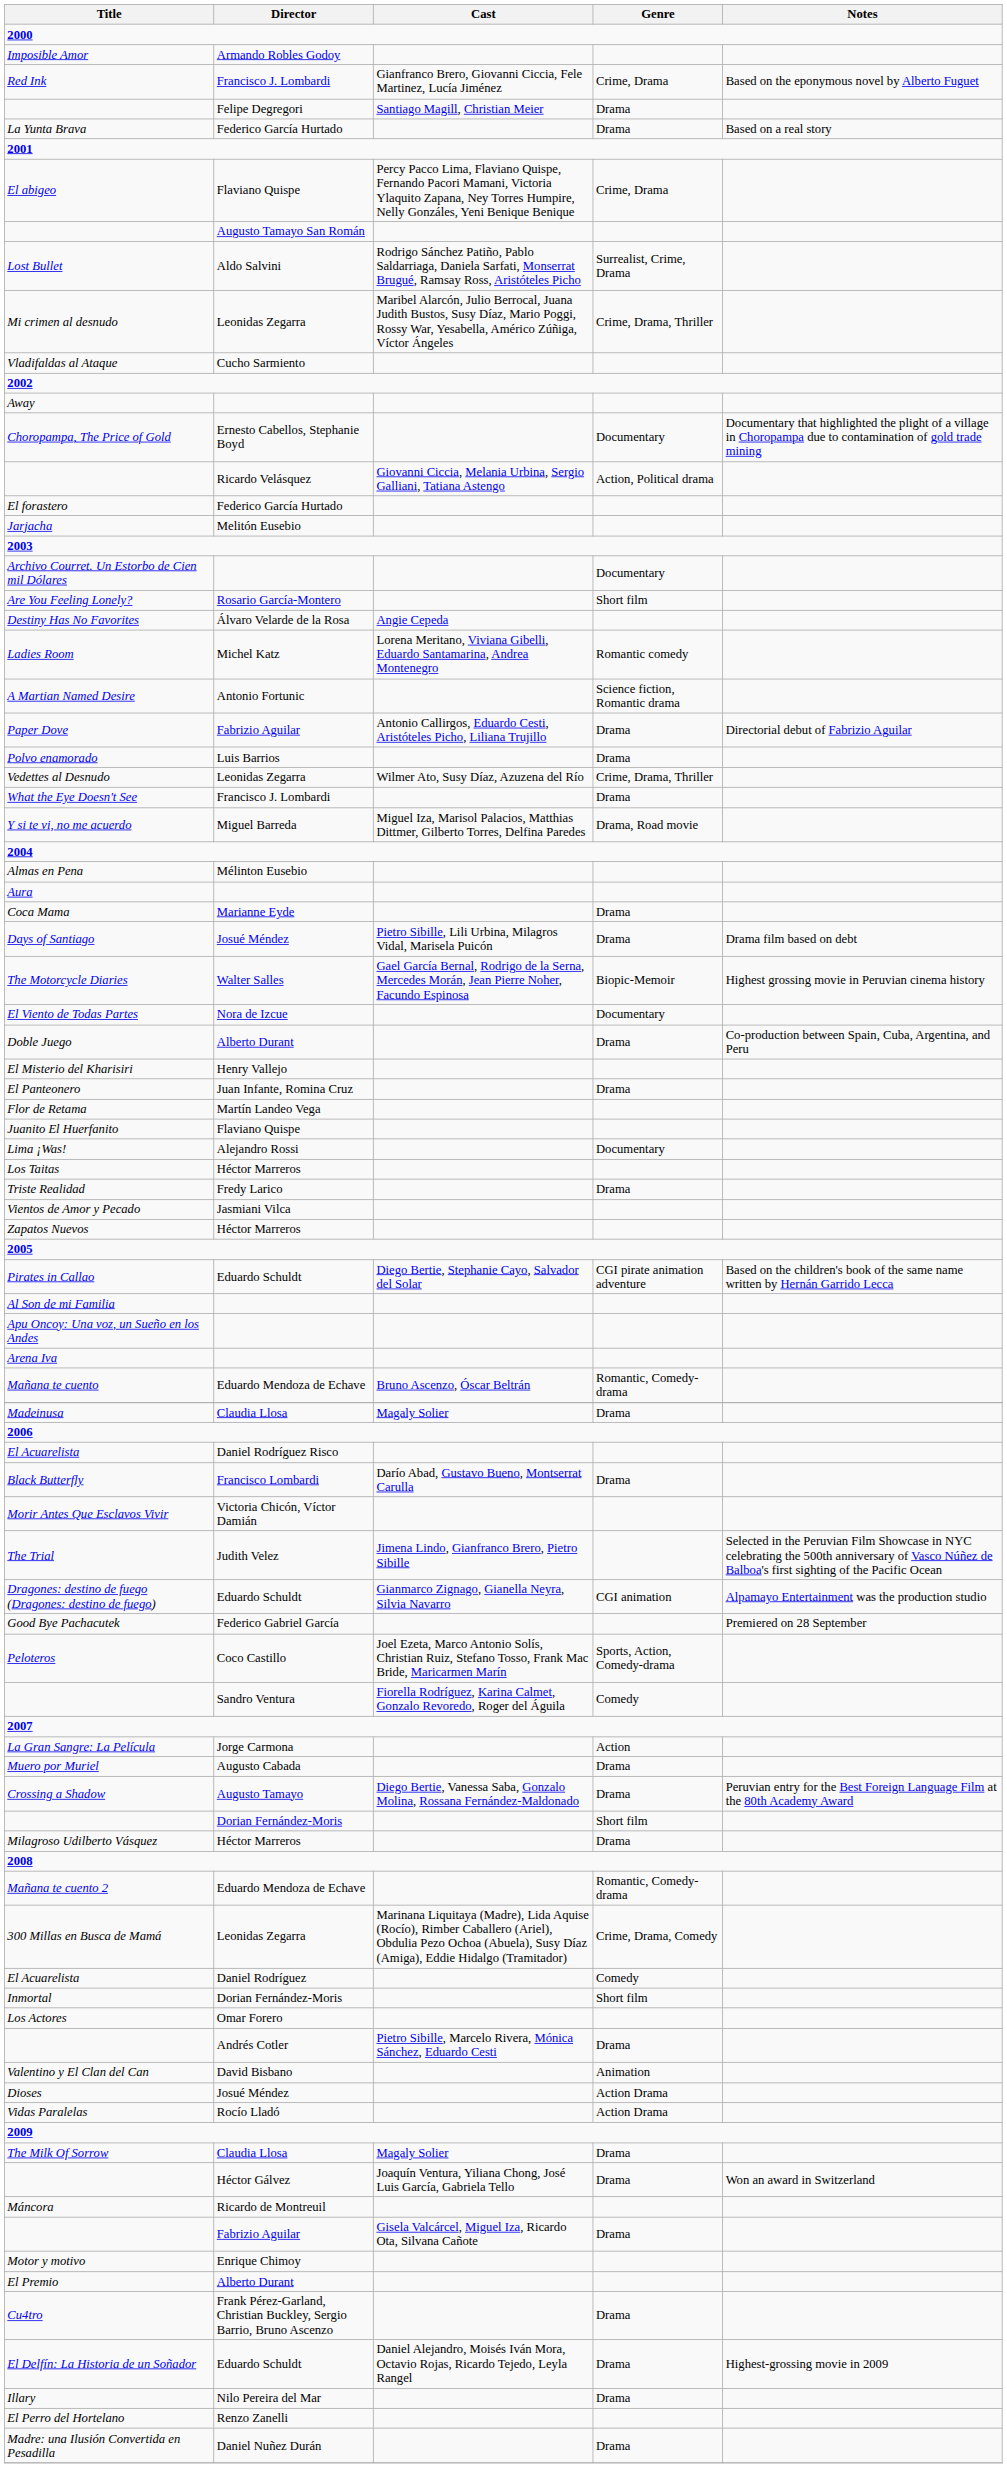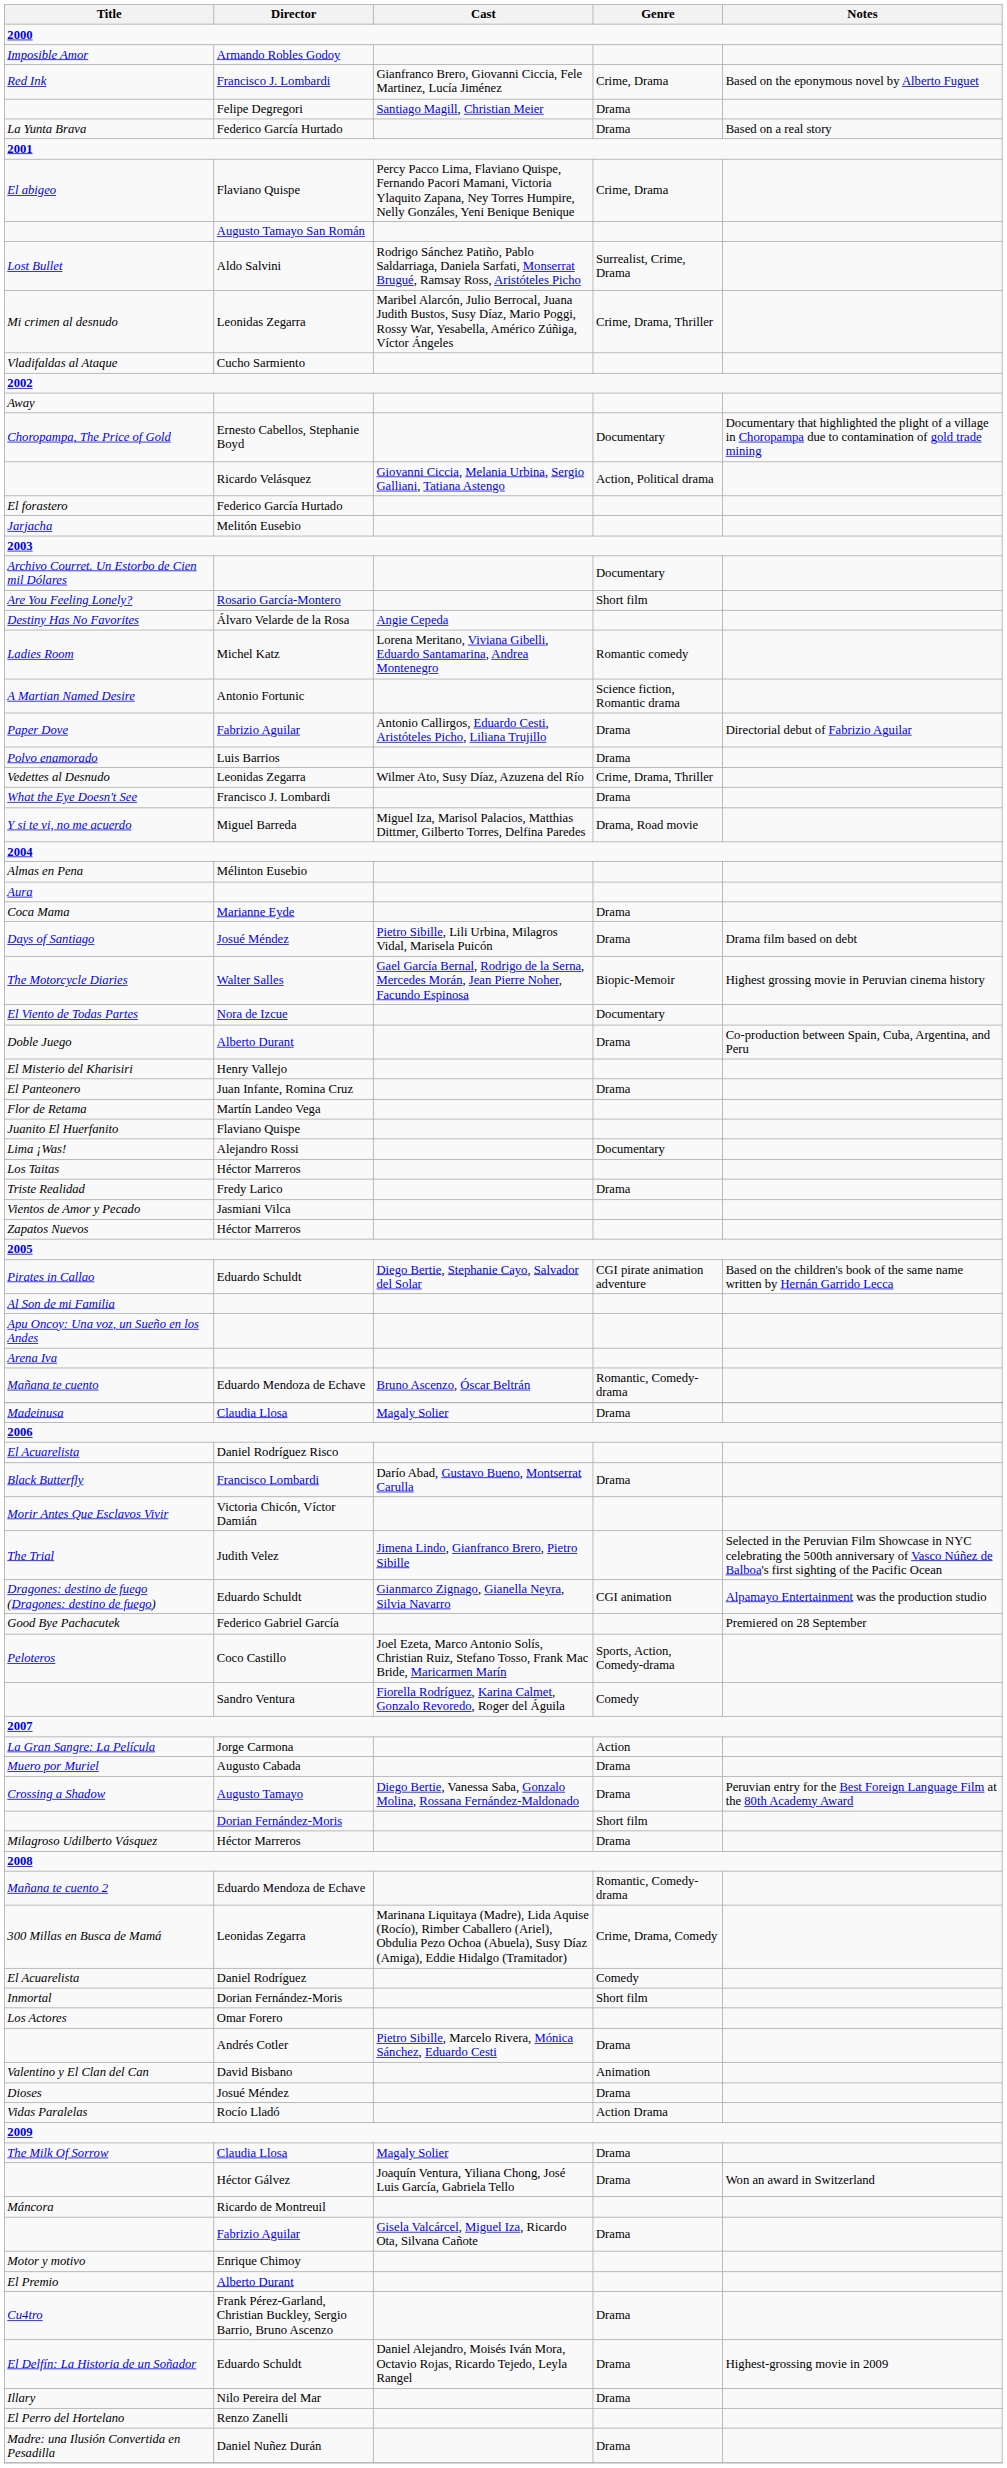 <table class="wikitable" width= "100%">
 <tr>
 <th width=21%>Title</th>
 <th width=16%>Director</th>
 <th width=22%>Cast</th>
 <th width=13%>Genre</th>
 <th width=28%>Notes</th>
 </tr>
 <tr>
 <td colspan="5" ><strong><a href='#'>2000</a></strong></td>
 </tr>
 <tr>
 <td><em><a href='#'>Imposible Amor</a></em></td>
 <td><a href='#'>Armando Robles Godoy</a></td>
 <td></td>
 <td></td>
 <td></td>
 </tr>
 <tr>
 <td><em><a href='#'>Red Ink</a></em></td>
 <td><a href='#'>Francisco J. Lombardi</a></td>
 <td>Gianfranco Brero, Giovanni Ciccia, Fele Martinez, Lucía Jiménez</td>
 <td>Crime, Drama</td>
 <td>Based on the eponymous novel by <a href='#'>Alberto Fuguet</a></td>
 </tr>
 <tr>
 <td><em></em></td>
 <td>Felipe Degregori</td>
 <td><a href='#'>Santiago Magill</a>, <a href='#'>Christian Meier</a></td>
 <td>Drama</td>
 <td></td>
 </tr>
 <tr>
 <td><em>La Yunta Brava</em></td>
 <td>Federico García Hurtado</td>
 <td></td>
 <td>Drama</td>
 <td>Based on a real story</td>
 </tr>
 <tr>
 <td colspan="5" ><strong><a href='#'>2001</a></strong></td>
 </tr>
 <tr>
 <td><em><a href='#'>El abigeo</a></em></td>
 <td>Flaviano Quispe</td>
 <td>Percy Pacco Lima, Flaviano Quispe, Fernando Pacori Mamani, Victoria Ylaquito Zapana, Ney Torres Humpire, Nelly Gonzáles, Yeni Benique Benique</td>
 <td>Crime, Drama</td>
 <td></td>
 </tr>
 <tr>
 <td><em></em></td>
 <td><a href='#'>Augusto Tamayo San Román</a></td>
 <td></td>
 <td></td>
 <td></td>
 </tr>
 <tr>
 <td><em><a href='#'>Lost Bullet</a></em></td>
 <td>Aldo Salvini</td>
 <td>Rodrigo Sánchez Patiño, Pablo Saldarriaga, Daniela Sarfati, <a href='#'>Monserrat Brugué</a>, Ramsay Ross, <a href='#'>Aristóteles Picho</a></td>
 <td>Surrealist, Crime, Drama</td>
 <td></td>
 </tr>
 <tr>
 <td><em>Mi crimen al desnudo</em></td>
 <td>Leonidas Zegarra</td>
 <td>Maribel Alarcón, Julio Berrocal, Juana Judith Bustos, Susy Díaz, Mario Poggi, Rossy War, Yesabella, Américo Zúñiga, Víctor Ángeles</td>
 <td>Crime, Drama, Thriller</td>
 <td></td>
 </tr>
 <tr>
 <td><em>Vladifaldas al Ataque</em></td>
 <td>Cucho Sarmiento</td>
 <td></td>
 <td></td>
 <td></td>
 </tr>
 <tr>
 <td colspan="5" ><strong><a href='#'>2002</a></strong></td>
 </tr>
 <tr>
 <td><em>Away</em></td>
 <td></td>
 <td></td>
 <td></td>
 <td></td>
 </tr>
 <tr>
 <td><em><a href='#'>Choropampa, The Price of Gold</a></em></td>
 <td>Ernesto Cabellos, Stephanie Boyd</td>
 <td></td>
 <td>Documentary</td>
 <td>Documentary that highlighted the plight of a village in <a href='#'>Choropampa</a> due to contamination of <a href='#'>gold trade mining</a></td>
 </tr>
 <tr>
 <td><em></em></td>
 <td>Ricardo Velásquez</td>
 <td><a href='#'>Giovanni Ciccia</a>, <a href='#'>Melania Urbina</a>, <a href='#'>Sergio Galliani</a>, <a href='#'>Tatiana Astengo</a></td>
 <td>Action, Political drama</td>
 <td></td>
 </tr>
 <tr>
 <td><em>El forastero</em></td>
 <td>Federico García Hurtado</td>
 <td></td>
 <td></td>
 <td></td>
 </tr>
 <tr>
 <td><em><a href='#'>Jarjacha</a></em></td>
 <td>Melitón Eusebio</td>
 <td></td>
 <td></td>
 <td></td>
 </tr>
 <tr>
 <td colspan="5" ><strong><a href='#'>2003</a></strong></td>
 </tr>
 <tr>
 <td><em><a href='#'>Archivo Courret. Un Estorbo de Cien mil Dólares</a></em></td>
 <td></td>
 <td></td>
 <td>Documentary</td>
 <td></td>
 </tr>
 <tr>
 <td><em><a href='#'>Are You Feeling Lonely?</a></em></td>
 <td><a href='#'>Rosario García-Montero</a></td>
 <td></td>
 <td>Short film</td>
 <td></td>
 </tr>
 <tr>
 <td><em><a href='#'>Destiny Has No Favorites</a></em></td>
 <td>Álvaro Velarde de la Rosa</td>
 <td><a href='#'>Angie Cepeda</a></td>
 <td></td>
 <td></td>
 </tr>
 <tr>
 <td><em><a href='#'>Ladies Room</a></em></td>
 <td>Michel Katz</td>
 <td>Lorena Meritano, <a href='#'>Viviana Gibelli</a>, <a href='#'>Eduardo Santamarina</a>, <a href='#'>Andrea Montenegro</a></td>
 <td>Romantic comedy</td>
 <td></td>
 </tr>
 <tr>
 <td><em><a href='#'>A Martian Named Desire</a></em></td>
 <td>Antonio Fortunic</td>
 <td></td>
 <td>Science fiction, Romantic drama</td>
 <td></td>
 </tr>
 <tr>
 <td><a href='#'><em>Paper Dove</em></a></td>
 <td><a href='#'>Fabrizio Aguilar</a></td>
 <td>Antonio Callirgos, <a href='#'>Eduardo Cesti</a>, <a href='#'>Aristóteles Picho</a>, <a href='#'>Liliana Trujillo</a></td>
 <td>Drama</td>
 <td>Directorial debut of <a href='#'>Fabrizio Aguilar</a></td>
 </tr>
 <tr>
 <td><em><a href='#'>Polvo enamorado</a></em></td>
 <td>Luis Barrios</td>
 <td></td>
 <td>Drama</td>
 <td></td>
 </tr>
 <tr>
 <td><em>Vedettes al Desnudo</em></td>
 <td>Leonidas Zegarra</td>
 <td>Wilmer Ato, Susy Díaz, Azuzena del Río</td>
 <td>Crime, Drama, Thriller</td>
 <td></td>
 </tr>
 <tr>
 <td><em><a href='#'>What the Eye Doesn't See</a></em></td>
 <td>Francisco J. Lombardi</td>
 <td></td>
 <td>Drama</td>
 <td></td>
 </tr>
 <tr>
 <td><em><a href='#'>Y si te vi, no me acuerdo</a></em></td>
 <td>Miguel Barreda</td>
 <td>Miguel Iza, Marisol Palacios, Matthias Dittmer, Gilberto Torres, Delfina Paredes</td>
 <td>Drama, Road movie</td>
 <td></td>
 </tr>
 <tr>
 <td colspan="5" ><strong><a href='#'>2004</a></strong></td>
 </tr>
 <tr>
 <td><em>Almas en Pena</em></td>
 <td>Mélinton Eusebio</td>
 <td></td>
 <td></td>
 <td></td>
 </tr>
 <tr>
 <td><em><a href='#'>Aura</a></em></td>
 <td></td>
 <td></td>
 <td></td>
 <td></td>
 </tr>
 <tr>
 <td><em>Coca Mama</em></td>
 <td><a href='#'>Marianne Eyde</a></td>
 <td></td>
 <td>Drama</td>
 <td></td>
 </tr>
 <tr>
 <td><em><a href='#'>Days of Santiago</a></em></td>
 <td><a href='#'>Josué Méndez</a></td>
 <td><a href='#'>Pietro Sibille</a>, Lili Urbina, Milagros Vidal, Marisela Puicón</td>
 <td>Drama</td>
 <td>Drama film based on debt</td>
 </tr>
 <tr>
 <td><em><a href='#'>The Motorcycle Diaries</a></em></td>
 <td><a href='#'>Walter Salles</a></td>
 <td><a href='#'>Gael García Bernal</a>, <a href='#'>Rodrigo de la Serna</a>, <a href='#'>Mercedes Morán</a>, <a href='#'>Jean Pierre Noher</a>, <a href='#'>Facundo Espinosa</a></td>
 <td>Biopic-Memoir</td>
 <td>Highest grossing movie in Peruvian cinema history</td>
 </tr>
 <tr>
 <td><em><a href='#'>El Viento de Todas Partes</a></em></td>
 <td><a href='#'>Nora de Izcue</a></td>
 <td></td>
 <td>Documentary</td>
 <td></td>
 </tr>
 <tr>
 <td><em>Doble Juego</em></td>
 <td><a href='#'>Alberto Durant</a></td>
 <td></td>
 <td>Drama</td>
 <td>Co-production between Spain, Cuba, Argentina, and Peru</td>
 </tr>
 <tr>
 <td><em>El Misterio del Kharisiri</em></td>
 <td>Henry Vallejo</td>
 <td></td>
 <td></td>
 <td></td>
 </tr>
 <tr>
 <td><em>El Panteonero</em></td>
 <td>Juan Infante, Romina Cruz</td>
 <td></td>
 <td>Drama</td>
 <td></td>
 </tr>
 <tr>
 <td><em>Flor de Retama</em></td>
 <td>Martín Landeo Vega</td>
 <td></td>
 <td></td>
 <td></td>
 </tr>
 <tr>
 <td><em>Juanito El Huerfanito</em></td>
 <td>Flaviano Quispe</td>
 <td></td>
 <td></td>
 <td></td>
 </tr>
 <tr>
 <td><em>Lima ¡Was!</em></td>
 <td>Alejandro Rossi</td>
 <td></td>
 <td>Documentary</td>
 <td></td>
 </tr>
 <tr>
 <td><em>Los Taitas</em></td>
 <td>Héctor Marreros</td>
 <td></td>
 <td></td>
 <td></td>
 </tr>
 <tr>
 <td><em>Triste Realidad</em></td>
 <td>Fredy Larico</td>
 <td></td>
 <td>Drama</td>
 <td></td>
 </tr>
 <tr>
 <td><em>Vientos de Amor y Pecado</em></td>
 <td>Jasmiani Vilca</td>
 <td></td>
 <td></td>
 <td></td>
 </tr>
 <tr>
 <td><em>Zapatos Nuevos</em></td>
 <td>Héctor Marreros</td>
 <td></td>
 <td></td>
 <td></td>
 </tr>
 <tr>
 <td colspan="5" ><strong><a href='#'>2005</a></strong></td>
 </tr>
 <tr>
 <td><em><a href='#'>Pirates in Callao</a></em></td>
 <td>Eduardo Schuldt</td>
 <td><a href='#'>Diego Bertie</a>, <a href='#'>Stephanie Cayo</a>, <a href='#'>Salvador del Solar</a></td>
 <td>CGI pirate animation adventure</td>
 <td>Based on the children's book of the same name written by <a href='#'>Hernán Garrido Lecca</a></td>
 </tr>
 <tr>
 <td><em><a href='#'>Al Son de mi Familia</a></em></td>
 <td></td>
 <td></td>
 <td></td>
 <td></td>
 </tr>
 <tr>
 <td><em><a href='#'>Apu Oncoy: Una voz, un Sueño en los Andes</a></em></td>
 <td></td>
 <td></td>
 <td></td>
 <td></td>
 </tr>
 <tr>
 <td><em><a href='#'>Arena Iva</a></em></td>
 <td></td>
 <td></td>
 <td></td>
 <td></td>
 </tr>
 <tr>
 <td><em><a href='#'>Mañana te cuento</a></em></td>
 <td>Eduardo Mendoza de Echave</td>
 <td><a href='#'>Bruno Ascenzo</a>, <a href='#'>Óscar Beltrán</a></td>
 <td>Romantic, Comedy-drama</td>
 <td></td>
 </tr>
 <tr>
 </tr>
 <tr>
 <td><em><a href='#'>Madeinusa</a></em></td>
 <td><a href='#'>Claudia Llosa</a></td>
 <td><a href='#'>Magaly Solier</a></td>
 <td>Drama</td>
 <td></td>
 </tr>
 <tr>
 <td colspan="5" ><strong><a href='#'>2006</a></strong></td>
 </tr>
 <tr>
 <td><em><a href='#'>El Acuarelista</a></em></td>
 <td>Daniel Rodríguez Risco</td>
 <td></td>
 <td></td>
 <td></td>
 </tr>
 <tr>
 <td><em><a href='#'>Black Butterfly</a></em></td>
 <td><a href='#'>Francisco Lombardi</a></td>
 <td>Darío Abad, <a href='#'>Gustavo Bueno</a>, <a href='#'>Montserrat Carulla</a></td>
 <td>Drama</td>
 <td></td>
 </tr>
 <tr>
 <td><em><a href='#'>Morir Antes Que Esclavos Vivir</a></em></td>
 <td>Victoria Chicón, Víctor Damián</td>
 <td></td>
 <td></td>
 <td></td>
 </tr>
 <tr>
 <td><em><a href='#'>The Trial</a></em></td>
 <td>Judith Velez</td>
 <td><a href='#'>Jimena Lindo</a>, <a href='#'>Gianfranco Brero</a>, <a href='#'>Pietro Sibille</a></td>
 <td></td>
 <td>Selected in the Peruvian Film Showcase in NYC celebrating the 500th anniversary of <a href='#'>Vasco Núñez de Balboa</a>'s first sighting of the Pacific Ocean</td>
 </tr>
 <tr>
 <td><em><a href='#'>Dragones: destino de fuego</a></em><br><em>(<a href='#'>Dragones: destino de fuego</a>)</em></td>
 <td>Eduardo Schuldt</td>
 <td><a href='#'>Gianmarco Zignago</a>, <a href='#'>Gianella Neyra</a>, <a href='#'>Silvia Navarro</a></td>
 <td>CGI animation</td>
 <td><a href='#'>Alpamayo Entertainment</a> was the production studio</td>
 </tr>
 <tr>
 <td><em>Good Bye Pachacutek</em></td>
 <td>Federico Gabriel García</td>
 <td></td>
 <td></td>
 <td>Premiered on 28 September</td>
 </tr>
 <tr>
 <td><em><a href='#'>Peloteros</a></em></td>
 <td>Coco Castillo</td>
 <td>Joel Ezeta, Marco Antonio Solís, Christian Ruiz, Stefano Tosso, Frank Mac Bride, <a href='#'>Maricarmen Marín</a></td>
 <td>Sports, Action, Comedy-drama</td>
 <td></td>
 </tr>
 <tr>
 <td><em></em></td>
 <td>Sandro Ventura</td>
 <td><a href='#'>Fiorella Rodríguez</a>, <a href='#'>Karina Calmet</a>, <a href='#'>Gonzalo Revoredo</a>, Roger del Águila</td>
 <td>Comedy</td>
 <td></td>
 </tr>
 <tr>
 <td colspan="5" ><strong><a href='#'>2007</a></strong></td>
 </tr>
 <tr>
 <td><em><a href='#'>La Gran Sangre: La Película</a></em></td>
 <td>Jorge Carmona</td>
 <td></td>
 <td>Action</td>
 <td></td>
 </tr>
 <tr>
 <td><em><a href='#'>Muero por Muriel</a></em></td>
 <td>Augusto Cabada</td>
 <td></td>
 <td>Drama</td>
 <td></td>
 </tr>
 <tr>
 <td><em><a href='#'>Crossing a Shadow</a></em></td>
 <td><a href='#'>Augusto Tamayo</a></td>
 <td><a href='#'>Diego Bertie</a>, Vanessa Saba, <a href='#'>Gonzalo Molina</a>, <a href='#'>Rossana Fernández-Maldonado</a></td>
 <td>Drama</td>
 <td>Peruvian entry for the <a href='#'>Best Foreign Language Film</a> at the <a href='#'>80th Academy Award</a></td>
 </tr>
 <tr>
 <td><em></em></td>
 <td><a href='#'>Dorian Fernández-Moris</a></td>
 <td></td>
 <td>Short film</td>
 <td></td>
 </tr>
 <tr>
 <td><em>Milagroso Udilberto Vásquez</em></td>
 <td>Héctor Marreros</td>
 <td></td>
 <td>Drama</td>
 <td></td>
 </tr>
 <tr>
 <td colspan="5" ><strong><a href='#'>2008</a></strong></td>
 </tr>
 <tr>
 <td><em><a href='#'>Mañana te cuento 2</a></em></td>
 <td>Eduardo Mendoza de Echave</td>
 <td></td>
 <td>Romantic, Comedy-drama</td>
 <td></td>
 </tr>
 <tr>
 <td><em>300 Millas en Busca de Mamá</em></td>
 <td>Leonidas Zegarra</td>
 <td>Marinana Liquitaya (Madre), Lida Aquise (Rocío), Rimber Caballero (Ariel), Obdulia Pezo Ochoa (Abuela), Susy Díaz (Amiga),  Eddie Hidalgo (Tramitador)</td>
 <td>Crime, Drama, Comedy</td>
 <td></td>
 </tr>
 <tr>
 <td><em>El Acuarelista</em></td>
 <td>Daniel Rodríguez</td>
 <td></td>
 <td>Comedy</td>
 <td></td>
 </tr>
 <tr>
 <td><em>Inmortal</em></td>
 <td>Dorian Fernández-Moris</td>
 <td></td>
 <td>Short film</td>
 <td></td>
 </tr>
 <tr>
 <td><em>Los Actores</em></td>
 <td>Omar Forero</td>
 <td></td>
 <td></td>
 <td></td>
 </tr>
 <tr>
 <td></td>
 <td>Andrés Cotler</td>
 <td><a href='#'>Pietro Sibille</a>, Marcelo Rivera, <a href='#'>Mónica Sánchez</a>, <a href='#'>Eduardo Cesti</a></td>
 <td>Drama</td>
 <td></td>
 </tr>
 <tr>
 <td><em>Valentino y El Clan del Can</em></td>
 <td>David Bisbano</td>
 <td></td>
 <td>Animation</td>
 <td></td>
 </tr>
 <tr>
 <td><em>Dioses</em></td>
 <td>Josué Méndez</td>
 <td></td>
-<td>Action Drama</td>
+<td>Drama</td>
 <td></td>
 </tr>
 <tr>
 <td><em>Vidas Paralelas</em></td>
 <td>Rocío Lladó</td>
 <td></td>
 <td>Action Drama</td>
 <td></td>
 </tr>
 <tr>
 <td colspan="5" ><strong><a href='#'>2009</a></strong></td>
 </tr>
 <tr>
 <td><em><a href='#'>The Milk Of Sorrow</a></em></td>
 <td><a href='#'>Claudia Llosa</a></td>
 <td><a href='#'>Magaly Solier</a></td>
 <td>Drama</td>
 <td></td>
 </tr>
 <tr>
 <td><em></em></td>
 <td>Héctor Gálvez</td>
 <td>Joaquín Ventura, Yiliana Chong, José Luis García, Gabriela Tello</td>
 <td>Drama</td>
 <td>Won an award in Switzerland</td>
 </tr>
 <tr>
 <td><em>Máncora</em></td>
 <td>Ricardo de Montreuil</td>
 <td></td>
 <td></td>
 <td></td>
 </tr>
 <tr>
 <td><em></em></td>
 <td><a href='#'>Fabrizio Aguilar</a></td>
 <td><a href='#'>Gisela Valcárcel</a>, <a href='#'>Miguel Iza</a>, Ricardo Ota, Silvana Cañote</td>
 <td>Drama</td>
 <td></td>
 </tr>
 <tr>
 <td><em>Motor y motivo</em></td>
 <td>Enrique Chimoy</td>
 <td></td>
 <td></td>
 <td></td>
 </tr>
 <tr>
 <td><em>El Premio</em></td>
 <td><a href='#'>Alberto Durant</a></td>
 <td></td>
 <td></td>
 <td></td>
 </tr>
 <tr>
 <td><em><a href='#'>Cu4tro</a></em></td>
 <td>Frank Pérez-Garland, Christian Buckley, Sergio Barrio, Bruno Ascenzo</td>
 <td></td>
 <td>Drama</td>
 <td></td>
 </tr>
 <tr>
 <td><a href='#'><em>El Delfín: La Historia de un Soñador</em></a></td>
 <td>Eduardo Schuldt</td>
 <td>Daniel Alejandro, Moisés Iván Mora, Octavio Rojas, Ricardo Tejedo, Leyla Rangel</td>
 <td>Drama</td>
 <td>Highest-grossing movie in 2009</td>
 </tr>
 <tr>
 <td><em>Illary</em></td>
 <td>Nilo Pereira del Mar</td>
 <td></td>
 <td>Drama</td>
 <td></td>
 </tr>
 <tr>
 <td><em>El Perro del Hortelano</em></td>
 <td>Renzo Zanelli</td>
 <td></td>
 <td></td>
 <td></td>
 </tr>
 <tr>
 <td><em>Madre: una Ilusión Convertida en Pesadilla</em></td>
 <td>Daniel Nuñez Durán</td>
 <td></td>
 <td>Drama</td>
 <td></td>
 </tr>
 <tr>
 </tr>
 </table>
